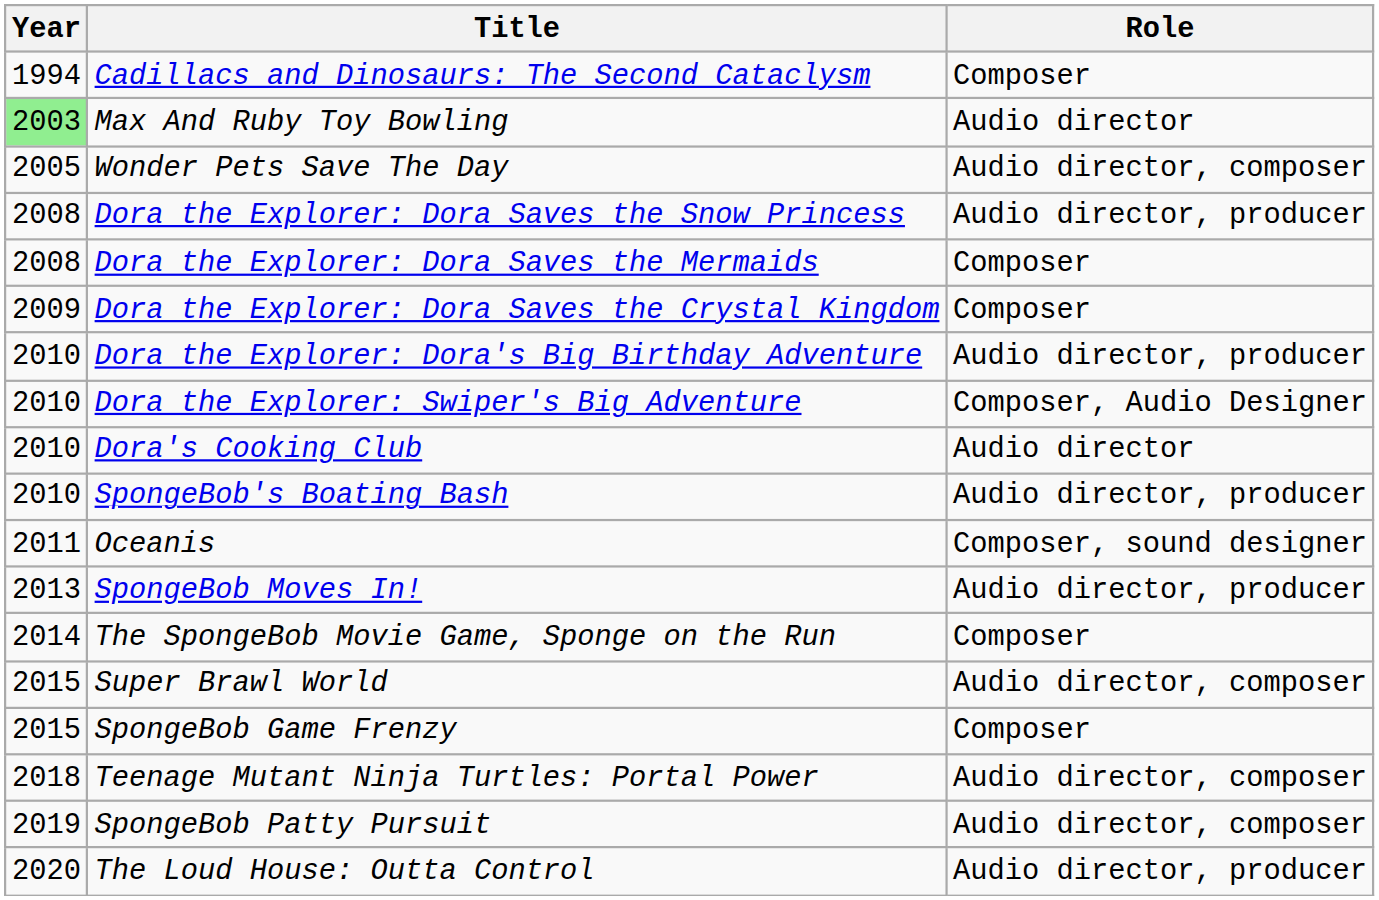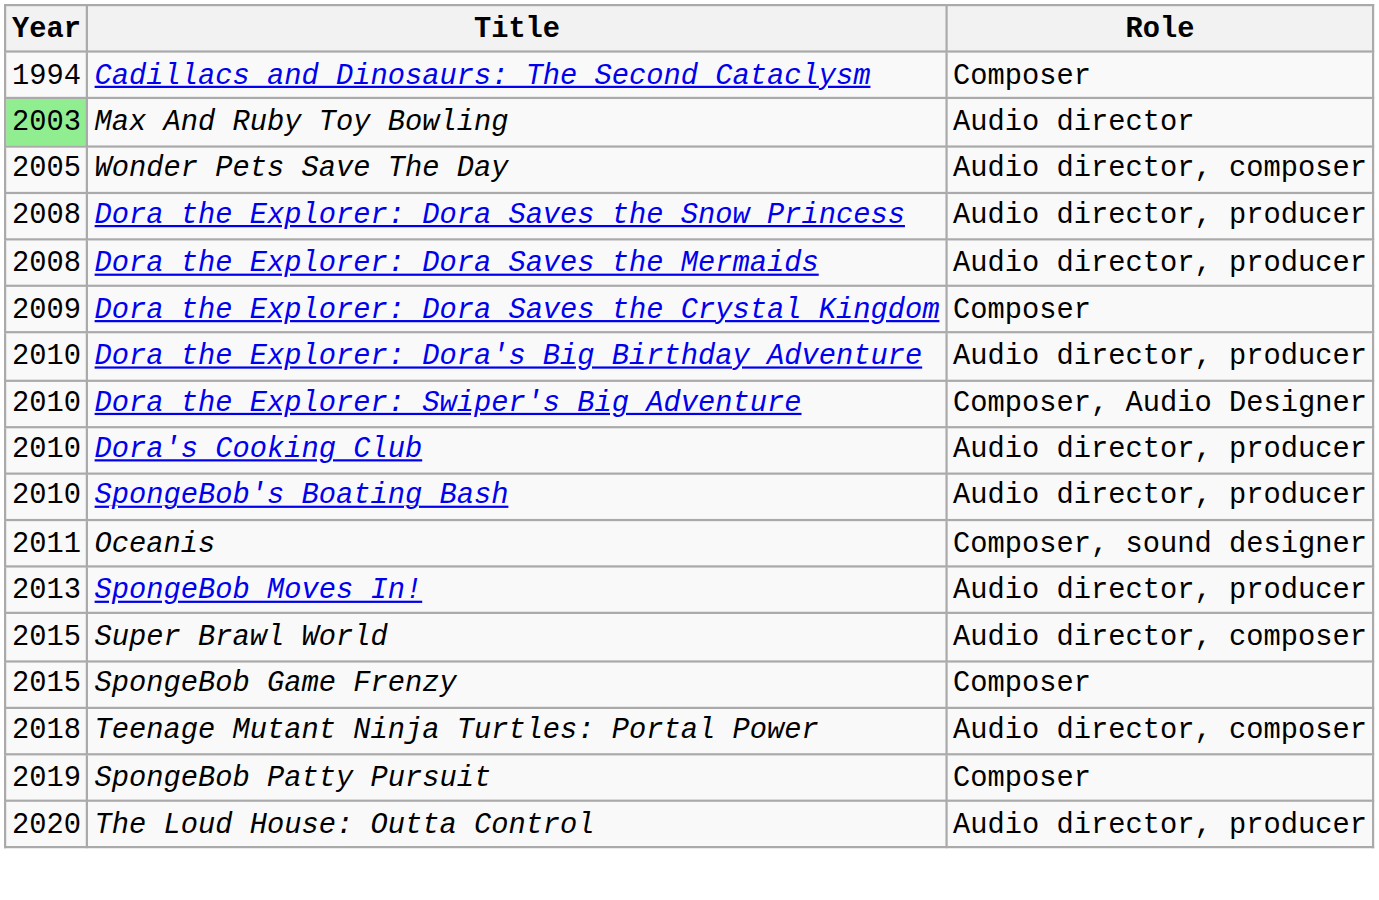 <table class="wikitable">
 <tr>
 <th>Year</th>
 <th>Title</th>
 <th>Role</th>
 </tr>
 <tr>
 <td>1994</td>
 <td><em><a href='#'>Cadillacs and Dinosaurs: The Second Cataclysm</a></em></td>
 <td>Composer</td>
 </tr>
 <tr>
 <td style="background: lightgreen;">2003</td>
 <td><em>Max And Ruby Toy Bowling</em></td>
 <td>Audio director</td>
 </tr>
 <tr>
 <td>2005</td>
 <td><em>Wonder Pets Save The Day</em></td>
 <td>Audio director, composer</td>
 </tr>
 <tr>
 <td>2008</td>
 <td><a href='#'><em>Dora the Explorer: Dora Saves the Snow Princess</em></a></td>
 <td>Audio director, producer</td>
 </tr>
 <tr>
 <td>2008</td>
 <td><em><a href='#'>Dora the Explorer: Dora Saves the Mermaids</a></em></td>
-<td>Composer</td>
+<td>Audio director, producer</td>
 </tr>
 <tr>
 <td>2009</td>
 <td><em><a href='#'>Dora the Explorer: Dora Saves the Crystal Kingdom</a></em></td>
 <td>Composer</td>
 </tr>
 <tr>
 <td>2010</td>
 <td><a href='#'><em>Dora the Explorer: Dora's Big Birthday Adventure</em></a></td>
 <td>Audio director, producer</td>
 </tr>
 <tr>
 <td>2010</td>
 <td><a href='#'><em>Dora the Explorer: Swiper's Big Adventure</em></a></td>
 <td>Composer, Audio Designer</td>
 </tr>
 <tr>
 <td>2010</td>
 <td><em><a href='#'>Dora's Cooking Club</a></em></td>
-<td>Audio director</td>
+<td>Audio director, producer</td>
 </tr>
 <tr>
 <td>2010</td>
 <td><em><a href='#'>SpongeBob's Boating Bash</a></em></td>
 <td>Audio director, producer</td>
 </tr>
 <tr>
 <td>2011</td>
 <td><em>Oceanis</em></td>
 <td>Composer, sound designer</td>
 </tr>
 <tr>
 <td>2013</td>
 <td><em><a href='#'>SpongeBob Moves In!</a></em></td>
 <td>Audio director, producer</td>
-</tr>
-<tr>
-<td>2014</td>
-<td><em>The SpongeBob Movie Game, Sponge on the Run</em></td>
-<td>Composer</td>
 </tr>
 <tr>
 <td>2015</td>
 <td><em>Super Brawl World</em></td>
 <td>Audio director, composer</td>
 </tr>
 <tr>
 <td>2015</td>
 <td><em>SpongeBob Game Frenzy</em></td>
 <td>Composer</td>
 </tr>
 <tr>
 <td>2018</td>
 <td><em>Teenage Mutant Ninja Turtles: Portal Power</em></td>
 <td>Audio director, composer</td>
 </tr>
 <tr>
 <td>2019</td>
 <td><em>SpongeBob Patty Pursuit</em></td>
-<td>Audio director, composer</td>
+<td>Composer</td>
 </tr>
 <tr>
 <td>2020</td>
 <td><em>The Loud House: Outta Control</em></td>
 <td>Audio director, producer</td>
 </tr>
 </table>
